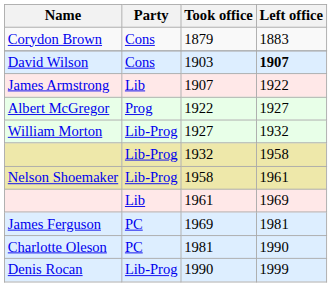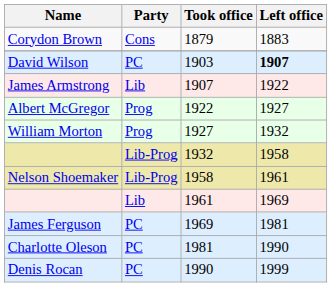 <table class="wikitable">
 <tr>
 <th>Name</th>
 <th>Party</th>
 <th>Took office</th>
 <th>Left office</th>
 </tr>
 <tr>
 <td><a href='#'>Corydon Brown</a></td>
 <td><a href='#'>Cons</a></td>
 <td>1879</td>
 <td>1883</td>
 </tr>
 <tr>
 </tr>
 <tr bgcolor=#DDEEFF>
 <td><a href='#'>David Wilson</a></td>
-<td><a href='#'>Cons</a></td>
+<td><a href='#'>PC</a></td>
 <td>1903</td>
 <td><strong>1907</strong></td>
 </tr>
 <tr bgcolor=#FFE8E8>
 <td><a href='#'>James Armstrong</a></td>
 <td><a href='#'>Lib</a></td>
 <td>1907</td>
 <td>1922</td>
 </tr>
 <tr bgcolor=#E8FFE8>
 <td><a href='#'>Albert McGregor</a></td>
 <td><a href='#'>Prog</a></td>
 <td>1922</td>
 <td>1927</td>
 </tr>
 <tr bgcolor=#E8FFE8>
 <td><a href='#'>William Morton</a></td>
-<td><a href='#'>Lib-Prog</a></td>
+<td><a href='#'>Prog</a></td>
 <td>1927</td>
 <td>1932</td>
 </tr>
 <tr bgcolor=#eee8aa>
 <td></td>
 <td><a href='#'>Lib-Prog</a></td>
 <td>1932</td>
 <td>1958</td>
 </tr>
 <tr bgcolor=#eee8aa>
 <td><a href='#'>Nelson Shoemaker</a></td>
 <td><a href='#'>Lib-Prog</a></td>
 <td>1958</td>
 <td>1961</td>
 </tr>
 <tr bgcolor=#FFE8E8>
 <td></td>
 <td><a href='#'>Lib</a></td>
 <td>1961</td>
 <td>1969</td>
 </tr>
 <tr bgcolor=#DDEEFF>
 <td><a href='#'>James Ferguson</a></td>
 <td><a href='#'>PC</a></td>
 <td>1969</td>
 <td>1981</td>
 </tr>
 <tr bgcolor=#DDEEFF>
 <td><a href='#'>Charlotte Oleson</a></td>
 <td><a href='#'>PC</a></td>
 <td>1981</td>
 <td>1990</td>
 </tr>
 <tr bgcolor=#DDEEFF>
 <td><a href='#'>Denis Rocan</a></td>
-<td><a href='#'>Lib-Prog</a></td>
+<td><a href='#'>PC</a></td>
 <td>1990</td>
 <td>1999</td>
 </tr>
 </table>
